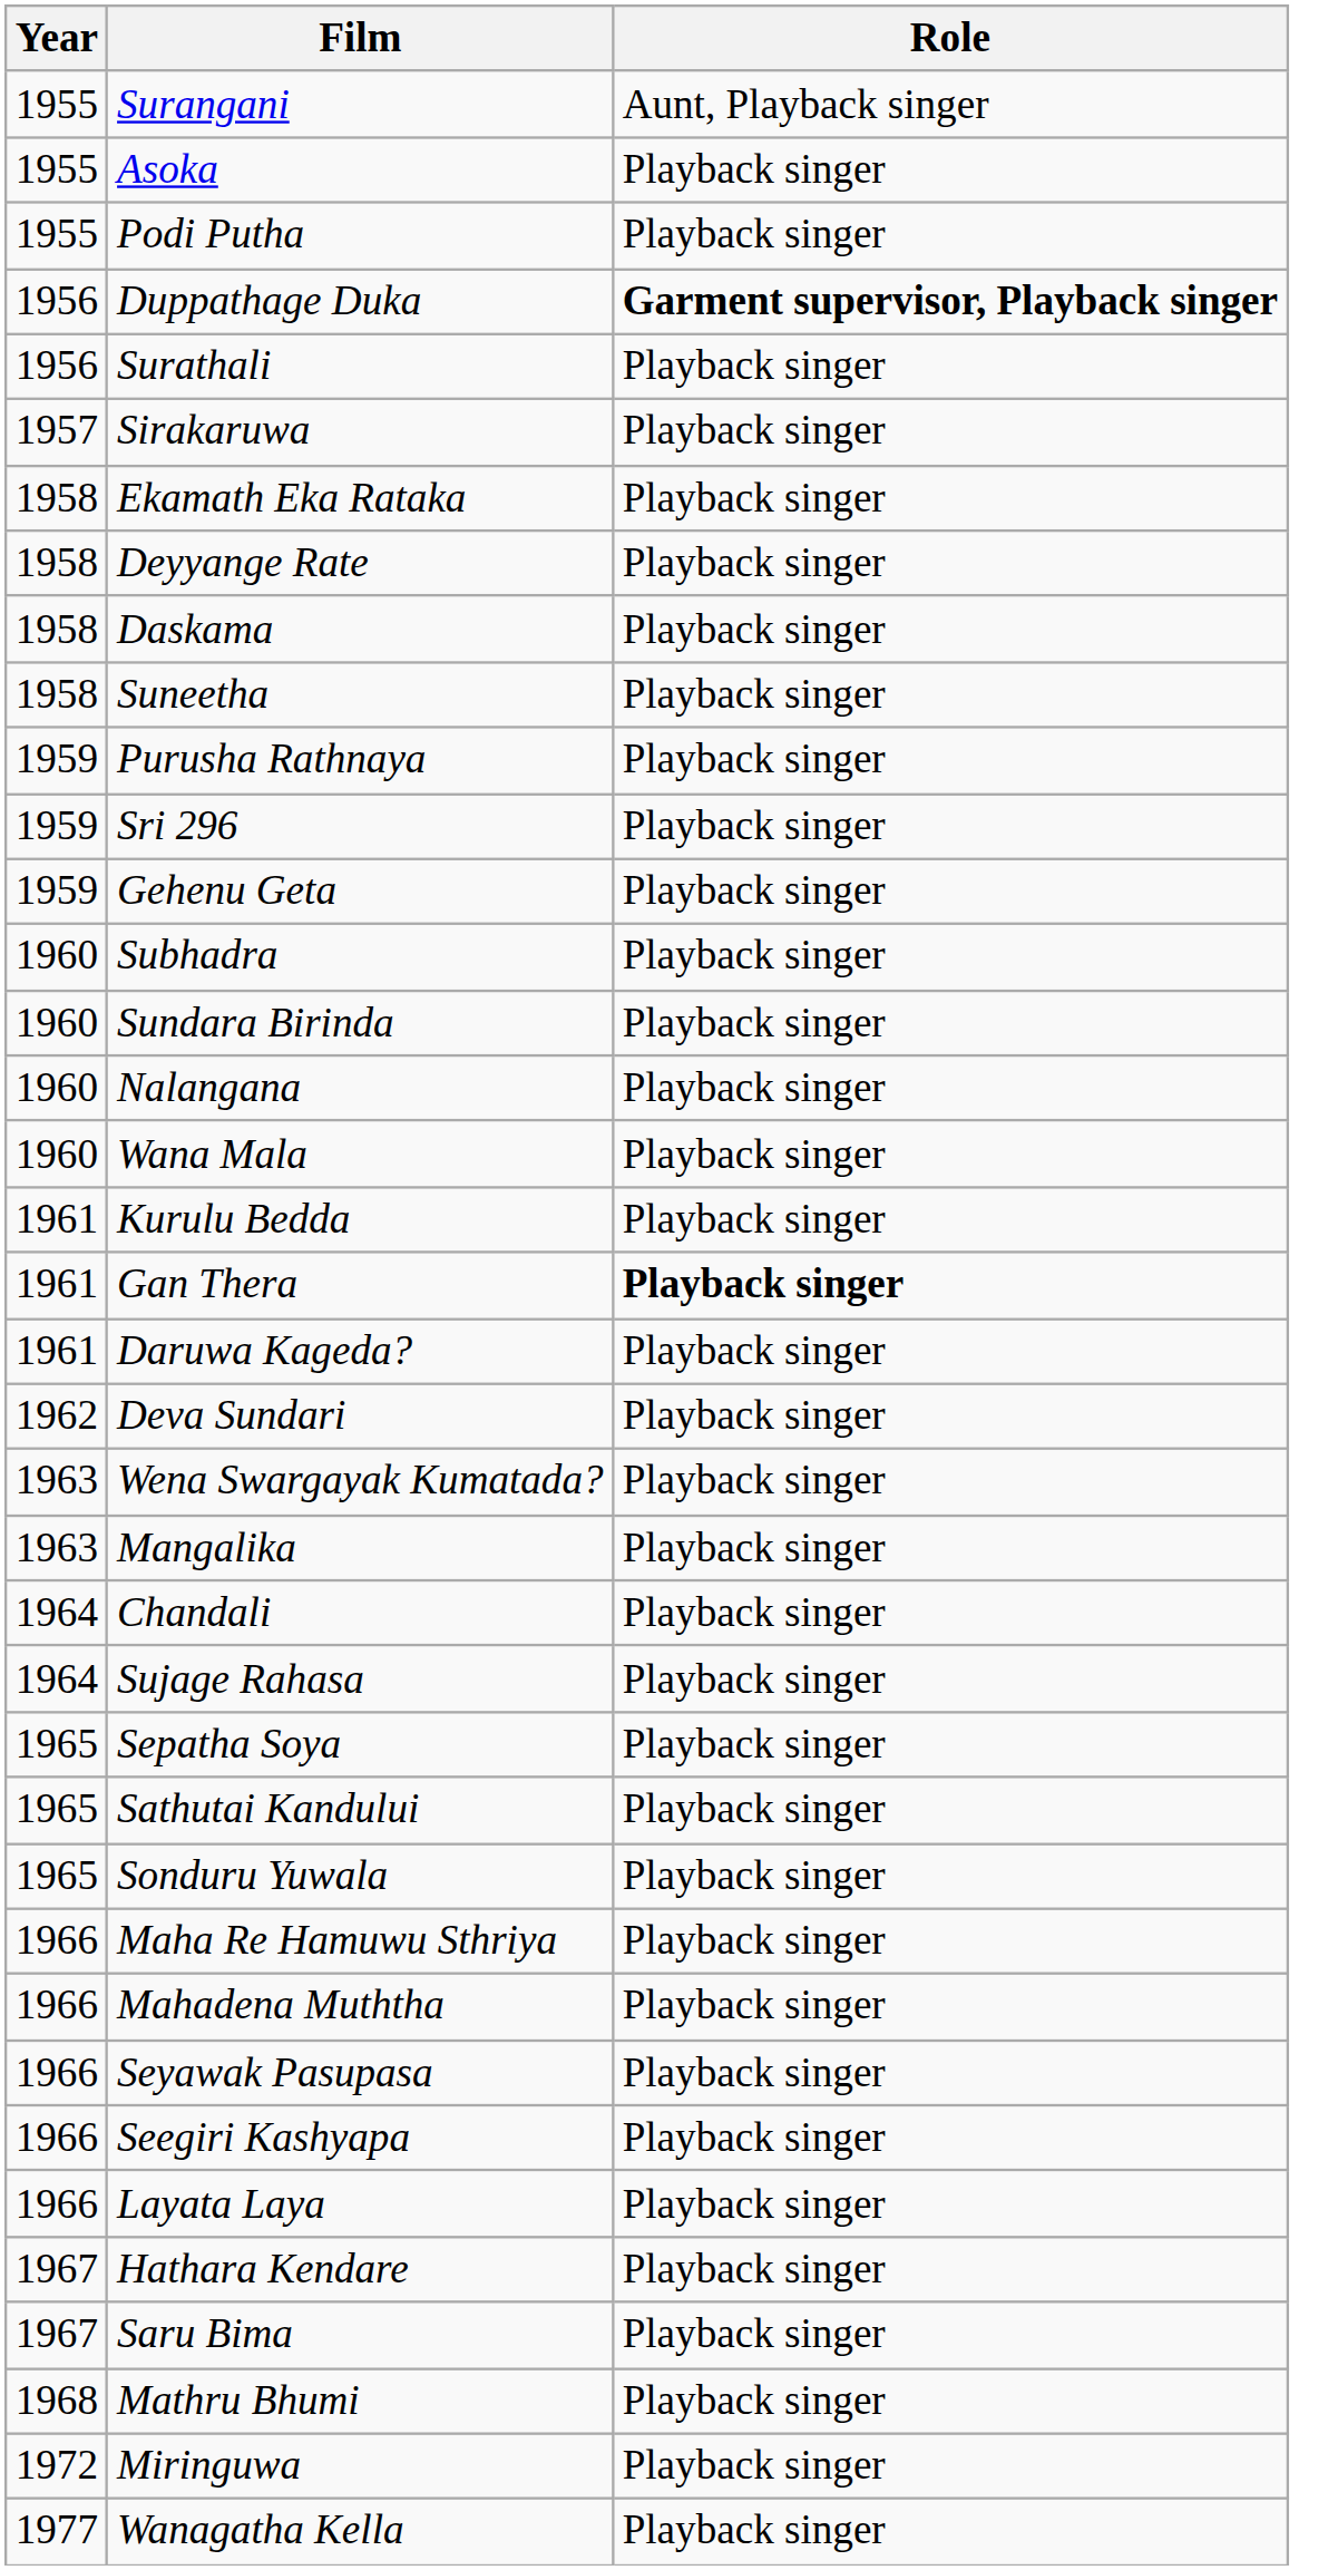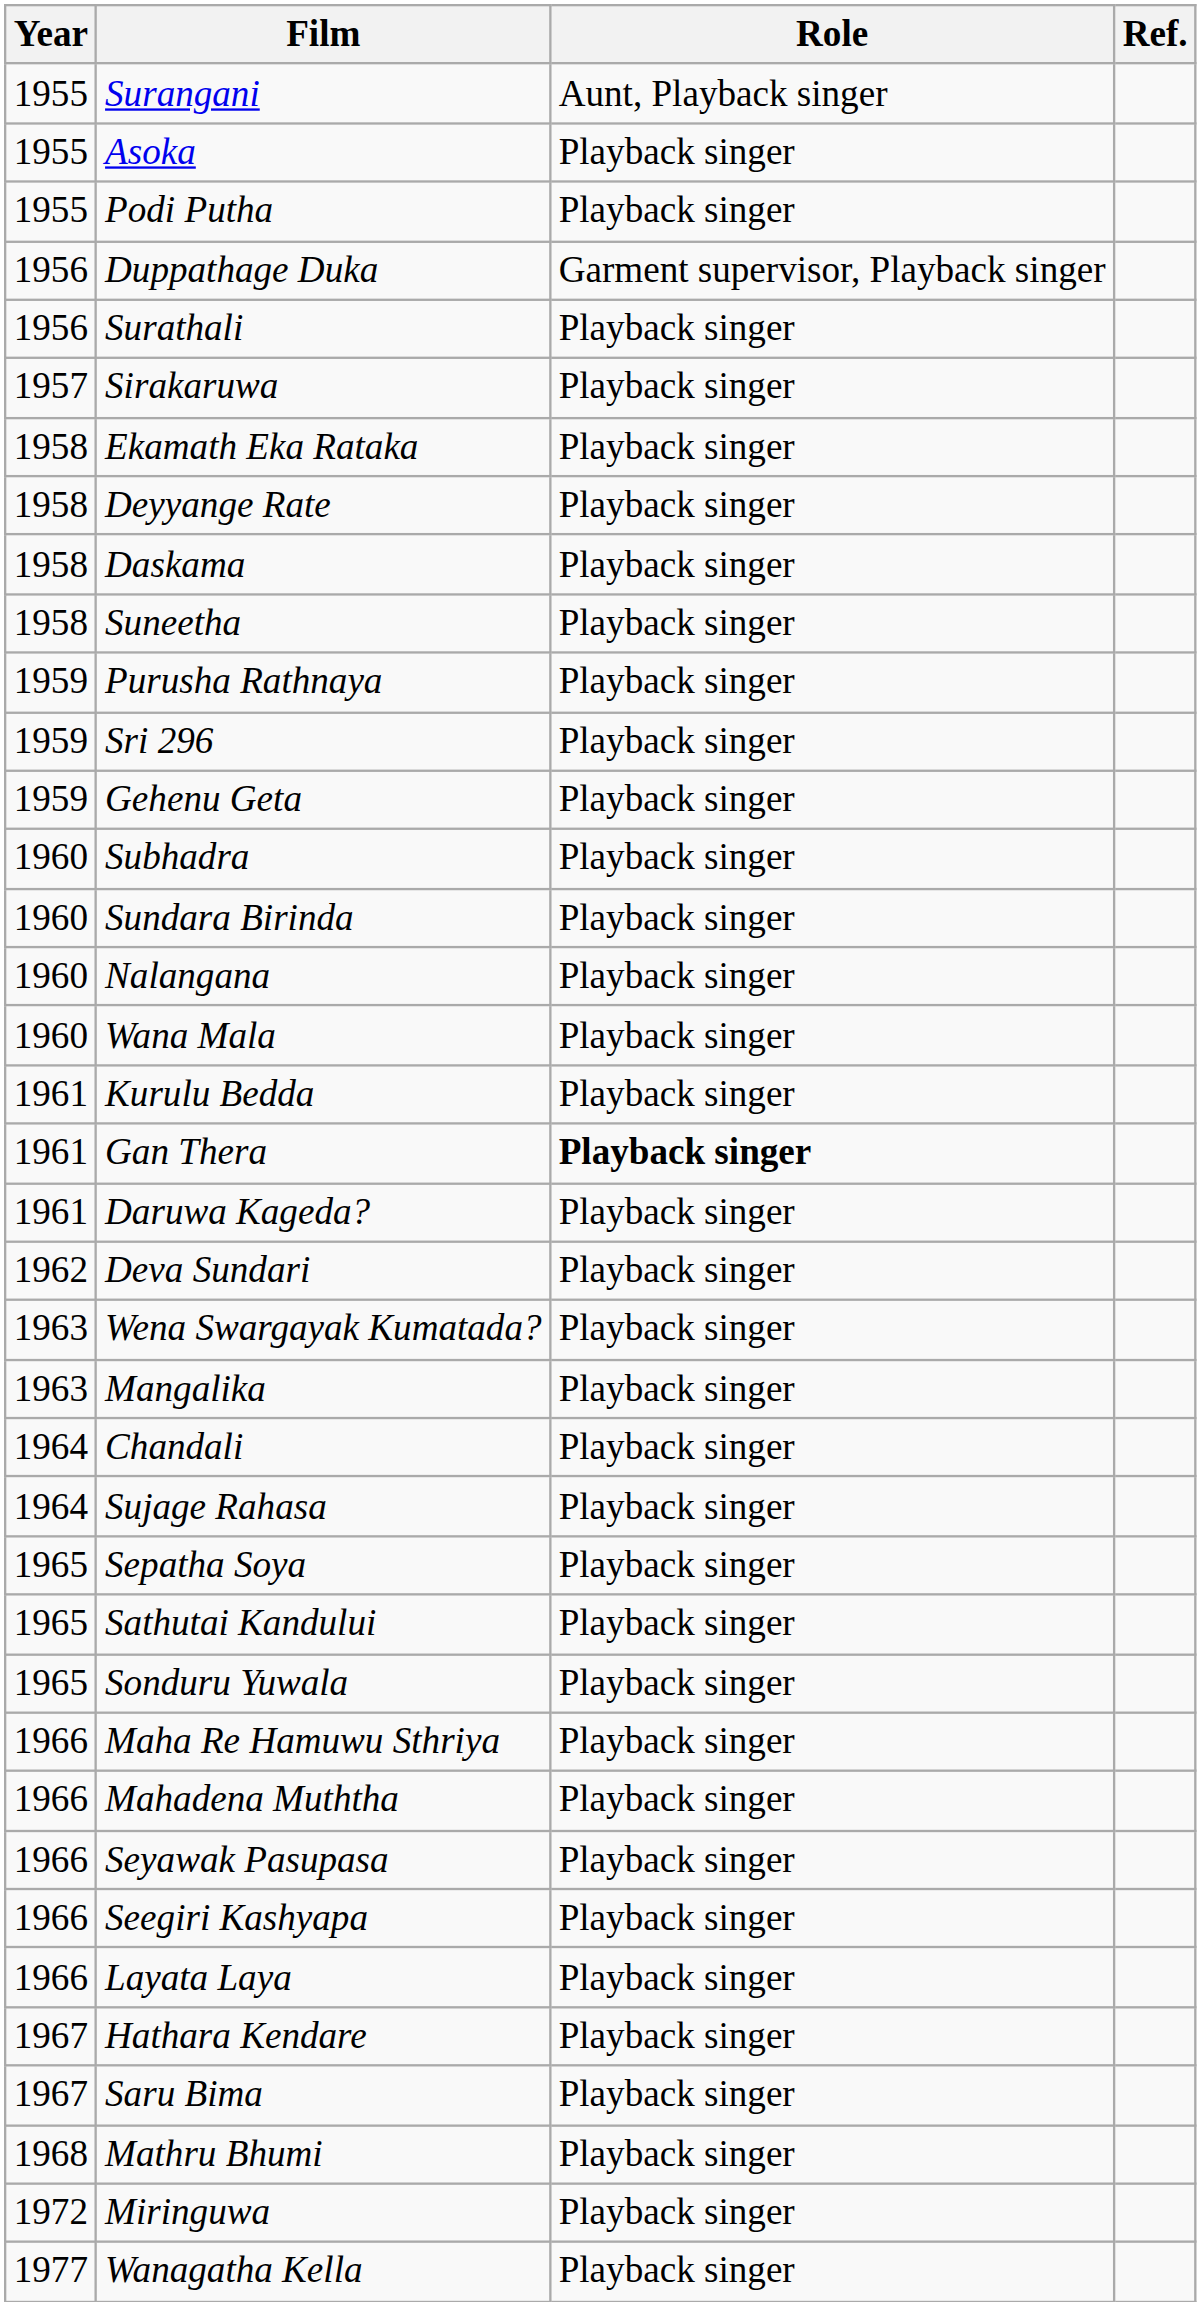 <table class="wikitable">
 <tr>
 <th>Year</th>
 <th>Film</th>
 <th>Role</th>
+<th>Ref.</th>
 </tr>
 <tr>
 <td>1955</td>
 <td><em><a href='#'>Surangani</a></em></td>
 <td>Aunt, Playback singer</td>
+<td></td>
 </tr>
 <tr>
 <td>1955</td>
 <td><em><a href='#'>Asoka</a></em></td>
 <td>Playback singer</td>
+<td></td>
 </tr>
 <tr>
 <td>1955</td>
 <td><em>Podi Putha</em></td>
 <td>Playback singer</td>
+<td></td>
 </tr>
 <tr>
 <td>1956</td>
 <td><em>Duppathage Duka</em></td>
-<td><strong>Garment supervisor, Playback singer</strong></td>
+<td>Garment supervisor, Playback singer</td>
+<td></td>
 </tr>
 <tr>
 <td>1956</td>
 <td><em>Surathali</em></td>
 <td>Playback singer</td>
+<td></td>
 </tr>
 <tr>
 <td>1957</td>
 <td><em>Sirakaruwa</em></td>
 <td>Playback singer</td>
+<td></td>
 </tr>
 <tr>
 <td>1958</td>
 <td><em>Ekamath Eka Rataka</em></td>
 <td>Playback singer</td>
+<td></td>
 </tr>
 <tr>
 <td>1958</td>
 <td><em>Deyyange Rate</em></td>
 <td>Playback singer</td>
+<td></td>
 </tr>
 <tr>
 <td>1958</td>
 <td><em>Daskama</em></td>
 <td>Playback singer</td>
+<td></td>
 </tr>
 <tr>
 <td>1958</td>
 <td><em>Suneetha</em></td>
 <td>Playback singer</td>
+<td></td>
 </tr>
 <tr>
 <td>1959</td>
 <td><em>Purusha Rathnaya</em></td>
 <td>Playback singer</td>
+<td></td>
 </tr>
 <tr>
 <td>1959</td>
 <td><em>Sri 296</em></td>
 <td>Playback singer</td>
+<td></td>
 </tr>
 <tr>
 <td>1959</td>
 <td><em>Gehenu Geta</em></td>
 <td>Playback singer</td>
+<td></td>
 </tr>
 <tr>
 <td>1960</td>
 <td><em>Subhadra</em></td>
 <td>Playback singer</td>
+<td></td>
 </tr>
 <tr>
 <td>1960</td>
 <td><em>Sundara Birinda</em></td>
 <td>Playback singer</td>
+<td></td>
 </tr>
 <tr>
 <td>1960</td>
 <td><em>Nalangana</em></td>
 <td>Playback singer</td>
+<td></td>
 </tr>
 <tr>
 <td>1960</td>
 <td><em>Wana Mala</em></td>
 <td>Playback singer</td>
+<td></td>
 </tr>
 <tr>
 <td>1961</td>
 <td><em>Kurulu Bedda</em></td>
 <td>Playback singer</td>
+<td></td>
 </tr>
 <tr>
 <td>1961</td>
 <td><em>Gan Thera</em></td>
 <td><strong>Playback singer</strong></td>
+<td></td>
 </tr>
 <tr>
 <td>1961</td>
 <td><em>Daruwa Kageda?</em></td>
 <td>Playback singer</td>
+<td></td>
 </tr>
 <tr>
 <td>1962</td>
 <td><em>Deva Sundari</em></td>
 <td>Playback singer</td>
+<td></td>
 </tr>
 <tr>
 <td>1963</td>
 <td><em>Wena Swargayak Kumatada?</em></td>
 <td>Playback singer</td>
+<td></td>
 </tr>
 <tr>
 <td>1963</td>
 <td><em>Mangalika</em></td>
 <td>Playback singer</td>
+<td></td>
 </tr>
 <tr>
 <td>1964</td>
 <td><em>Chandali</em></td>
 <td>Playback singer</td>
+<td></td>
 </tr>
 <tr>
 <td>1964</td>
 <td><em>Sujage Rahasa</em></td>
 <td>Playback singer</td>
+<td></td>
 </tr>
 <tr>
 <td>1965</td>
 <td><em>Sepatha Soya</em></td>
 <td>Playback singer</td>
+<td></td>
 </tr>
 <tr>
 <td>1965</td>
 <td><em>Sathutai Kandului</em></td>
 <td>Playback singer</td>
+<td></td>
 </tr>
 <tr>
 <td>1965</td>
 <td><em>Sonduru Yuwala</em></td>
 <td>Playback singer</td>
+<td></td>
 </tr>
 <tr>
 <td>1966</td>
 <td><em>Maha Re Hamuwu Sthriya</em></td>
 <td>Playback singer</td>
+<td></td>
 </tr>
 <tr>
 <td>1966</td>
 <td><em>Mahadena Muththa</em></td>
 <td>Playback singer</td>
+<td></td>
 </tr>
 <tr>
 <td>1966</td>
 <td><em>Seyawak Pasupasa</em></td>
 <td>Playback singer</td>
+<td></td>
 </tr>
 <tr>
 <td>1966</td>
 <td><em>Seegiri Kashyapa</em></td>
 <td>Playback singer</td>
+<td></td>
 </tr>
 <tr>
 <td>1966</td>
 <td><em>Layata Laya</em></td>
 <td>Playback singer</td>
+<td></td>
 </tr>
 <tr>
 <td>1967</td>
 <td><em>Hathara Kendare</em></td>
 <td>Playback singer</td>
+<td></td>
 </tr>
 <tr>
 <td>1967</td>
 <td><em>Saru Bima</em></td>
 <td>Playback singer</td>
+<td></td>
 </tr>
 <tr>
 <td>1968</td>
 <td><em>Mathru Bhumi</em></td>
 <td>Playback singer</td>
+<td></td>
 </tr>
 <tr>
 <td>1972</td>
 <td><em>Miringuwa</em></td>
 <td>Playback singer</td>
+<td></td>
 </tr>
 <tr>
 <td>1977</td>
 <td><em>Wanagatha Kella</em></td>
 <td>Playback singer</td>
+<td></td>
 </tr>
 </table>
